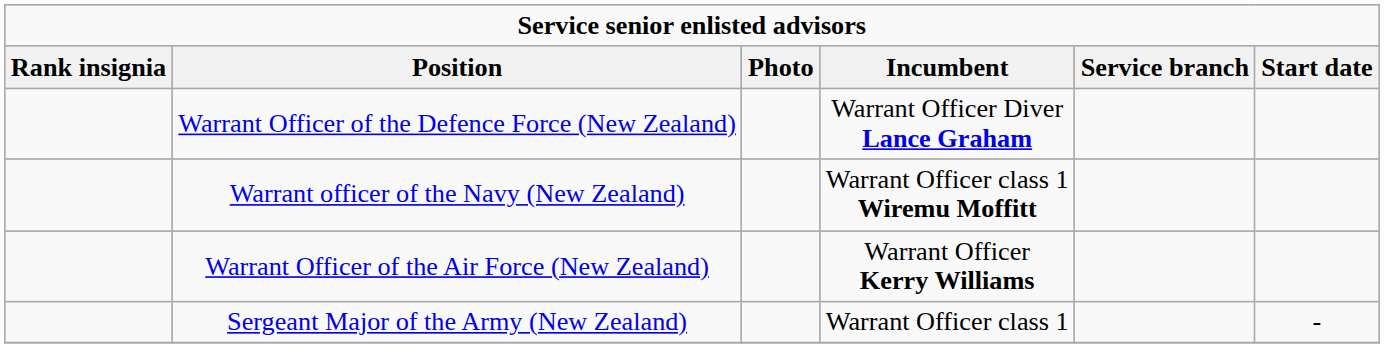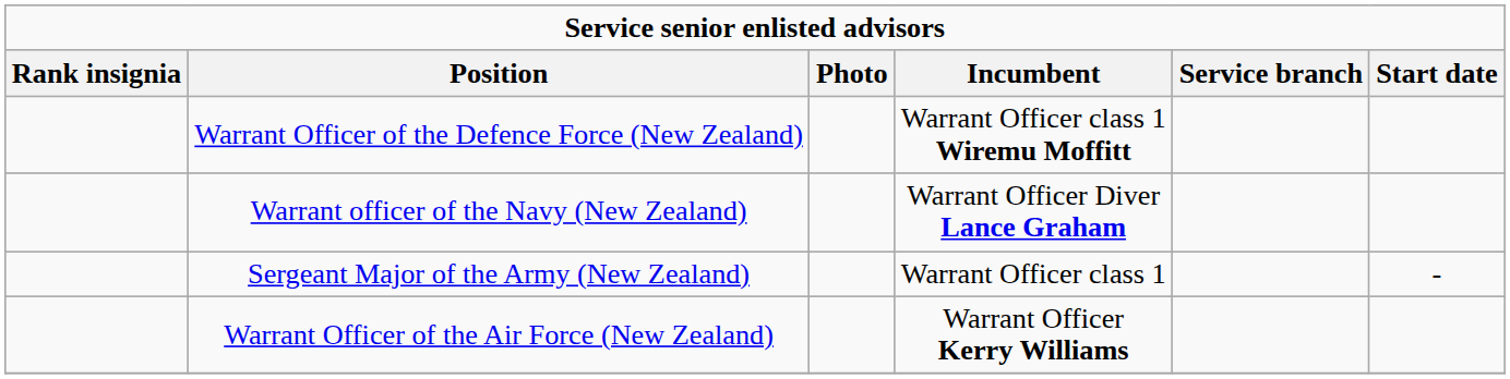 <table class=wikitable>
 <tr>
 <td colspan="6" align ="center"><strong>Service senior enlisted advisors</strong></td>
 </tr>
 <tr align="center">
 <th>Rank insignia</th>
 <th>Position</th>
 <th>Photo</th>
 <th>Incumbent</th>
 <th>Service branch</th>
 <th>Start date</th>
 </tr>
 <tr align="center">
 <td></td>
 <td><a href='#'>Warrant Officer of the Defence Force (New Zealand)</a></td>
 <td></td>
-<td>Warrant Officer Diver <br><strong><a href='#'>Lance Graham</a></strong></td>
+<td>Warrant Officer class 1<br><strong>Wiremu Moffitt</strong></td>
 <td></td>
 <td></td>
 </tr>
 <tr align="center">
 <td></td>
 <td><a href='#'>Warrant officer of the Navy (New Zealand)</a></td>
 <td></td>
-<td>Warrant Officer class 1<br><strong>Wiremu Moffitt</strong></td>
-<td></td>
-<td></td>
-</tr>
-<tr align="center">
-<td></td>
-<td><a href='#'>Warrant Officer of the Air Force (New Zealand)</a></td>
-<td></td>
-<td>Warrant Officer <br><strong>Kerry Williams</strong></td>
+<td>Warrant Officer Diver <br><strong><a href='#'>Lance Graham</a></strong></td>
 <td></td>
 <td></td>
 </tr>
 <tr align="center">
 <td></td>
 <td><a href='#'>Sergeant Major of the Army (New Zealand)</a></td>
 <td></td>
 <td>Warrant Officer class 1<br></td>
 <td></td>
 <td>-</td>
 </tr>
+<tr align="center">
+<td></td>
+<td><a href='#'>Warrant Officer of the Air Force (New Zealand)</a></td>
+<td></td>
+<td>Warrant Officer <br><strong>Kerry Williams</strong></td>
+<td></td>
+<td></td>
+</tr>
 <tr>
 </tr>
 </table>
